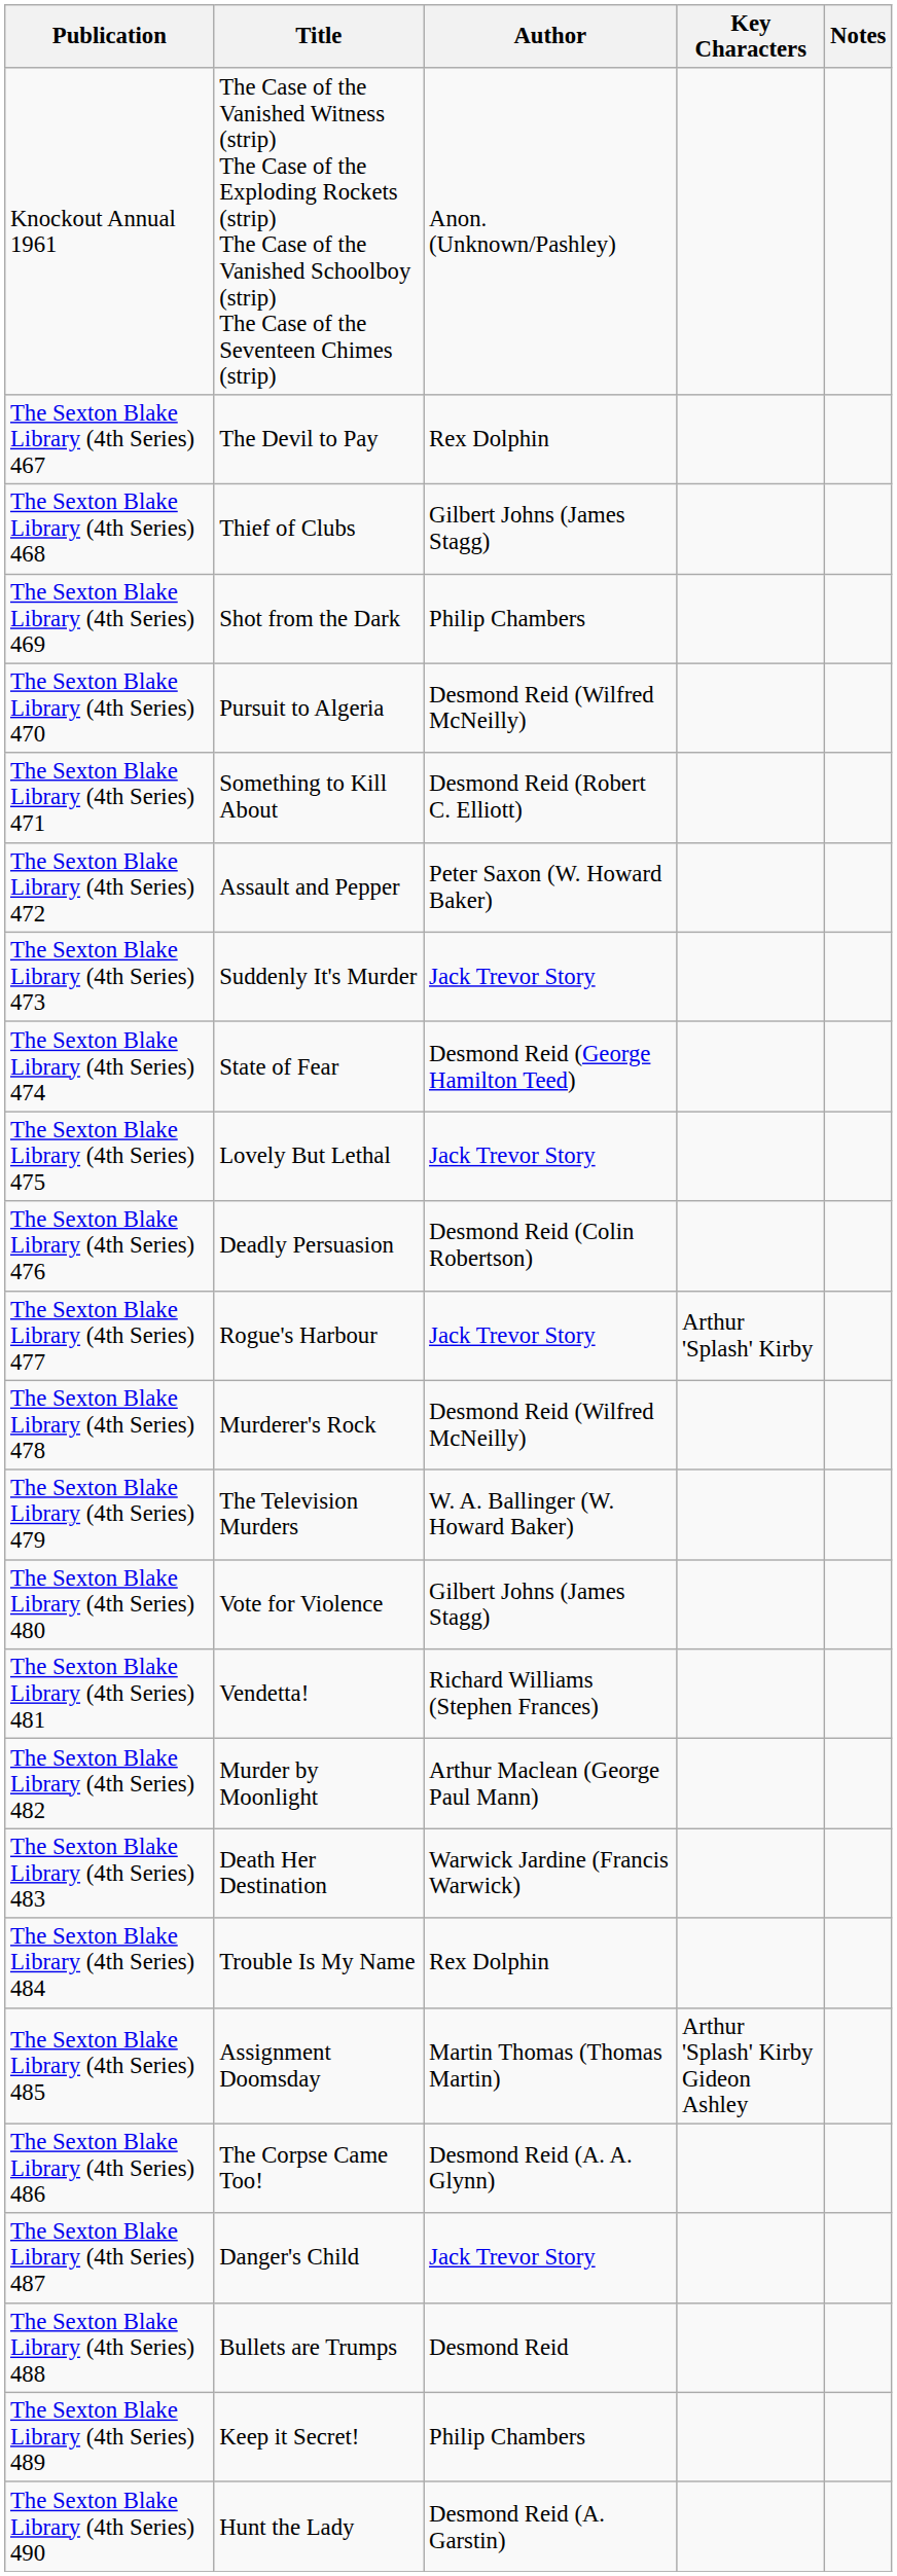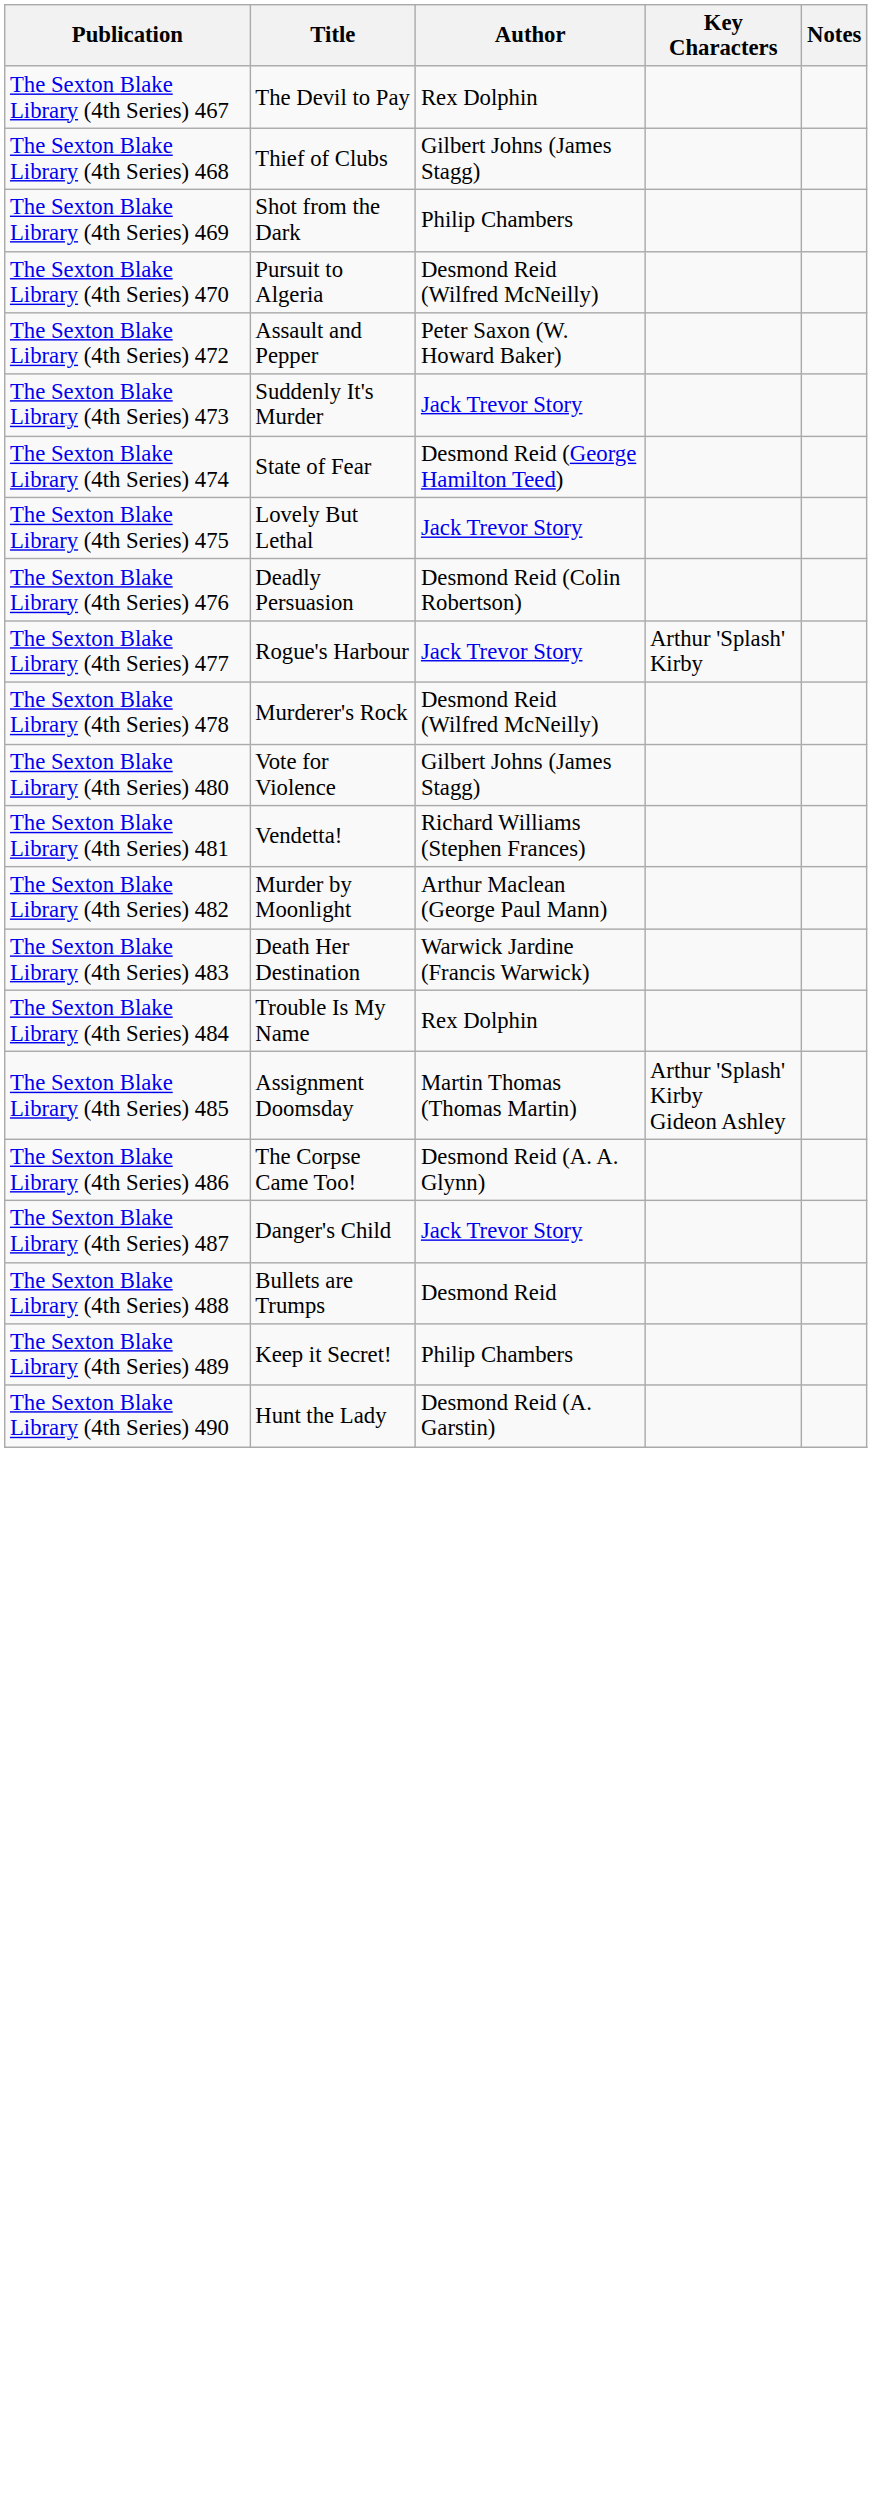 <table class="wikitable">
 <tr>
 <th>Publication</th>
 <th>Title</th>
 <th>Author</th>
 <th>Key Characters</th>
 <th>Notes</th>
-</tr>
-<tr>
-<td>Knockout Annual 1961</td>
-<td>The Case of the Vanished Witness (strip)<br>The Case of the Exploding Rockets (strip)<br>The Case of the Vanished Schoolboy (strip) <br>The Case of the Seventeen Chimes (strip)</td>
-<td>Anon. (Unknown/Pashley)</td>
-<td></td>
-<td></td>
 </tr>
 <tr>
 <td><a href='#'>The Sexton Blake Library</a> (4th Series) 467</td>
 <td>The Devil to Pay</td>
 <td>Rex Dolphin</td>
 <td></td>
 <td></td>
 </tr>
 <tr>
 <td><a href='#'>The Sexton Blake Library</a> (4th Series) 468</td>
 <td>Thief of Clubs</td>
 <td>Gilbert Johns (James Stagg)</td>
 <td></td>
 <td></td>
 </tr>
 <tr>
 <td><a href='#'>The Sexton Blake Library</a> (4th Series) 469</td>
 <td>Shot from the Dark</td>
 <td>Philip Chambers</td>
 <td></td>
 <td></td>
 </tr>
 <tr>
 <td><a href='#'>The Sexton Blake Library</a> (4th Series) 470</td>
 <td>Pursuit to Algeria</td>
 <td>Desmond Reid (Wilfred McNeilly)</td>
-<td></td>
-<td></td>
-</tr>
-<tr>
-<td><a href='#'>The Sexton Blake Library</a> (4th Series) 471</td>
-<td>Something to Kill About</td>
-<td>Desmond Reid (Robert C. Elliott)</td>
 <td></td>
 <td></td>
 </tr>
 <tr>
 <td><a href='#'>The Sexton Blake Library</a> (4th Series) 472</td>
 <td>Assault and Pepper</td>
 <td>Peter Saxon (W. Howard Baker)</td>
 <td></td>
 <td></td>
 </tr>
 <tr>
 <td><a href='#'>The Sexton Blake Library</a> (4th Series) 473</td>
 <td>Suddenly It's Murder</td>
 <td><a href='#'>Jack Trevor Story</a></td>
 <td></td>
 <td></td>
 </tr>
 <tr>
 <td><a href='#'>The Sexton Blake Library</a> (4th Series) 474</td>
 <td>State of Fear</td>
 <td>Desmond Reid (<a href='#'>George Hamilton Teed</a>)</td>
 <td></td>
 <td></td>
 </tr>
 <tr>
 <td><a href='#'>The Sexton Blake Library</a> (4th Series) 475</td>
 <td>Lovely But Lethal</td>
 <td><a href='#'>Jack Trevor Story</a></td>
 <td></td>
 <td></td>
 </tr>
 <tr>
 <td><a href='#'>The Sexton Blake Library</a> (4th Series) 476</td>
 <td>Deadly Persuasion</td>
 <td>Desmond Reid (Colin Robertson)</td>
 <td></td>
 <td></td>
 </tr>
 <tr>
 <td><a href='#'>The Sexton Blake Library</a> (4th Series) 477</td>
 <td>Rogue's Harbour</td>
 <td><a href='#'>Jack Trevor Story</a></td>
 <td>Arthur 'Splash' Kirby</td>
 <td></td>
 </tr>
 <tr>
 <td><a href='#'>The Sexton Blake Library</a> (4th Series) 478</td>
 <td>Murderer's Rock</td>
 <td>Desmond Reid (Wilfred McNeilly)</td>
-<td></td>
-<td></td>
-</tr>
-<tr>
-<td><a href='#'>The Sexton Blake Library</a> (4th Series) 479</td>
-<td>The Television Murders</td>
-<td>W. A. Ballinger (W. Howard Baker)</td>
 <td></td>
 <td></td>
 </tr>
 <tr>
 <td><a href='#'>The Sexton Blake Library</a> (4th Series) 480</td>
 <td>Vote for Violence</td>
 <td>Gilbert Johns (James Stagg)</td>
 <td></td>
 <td></td>
 </tr>
 <tr>
 <td><a href='#'>The Sexton Blake Library</a> (4th Series) 481</td>
 <td>Vendetta!</td>
 <td>Richard Williams (Stephen Frances)</td>
 <td></td>
 <td></td>
 </tr>
 <tr>
 <td><a href='#'>The Sexton Blake Library</a> (4th Series) 482</td>
 <td>Murder by Moonlight</td>
 <td>Arthur Maclean (George Paul Mann)</td>
 <td></td>
 <td></td>
 </tr>
 <tr>
 <td><a href='#'>The Sexton Blake Library</a> (4th Series) 483</td>
 <td>Death Her Destination</td>
 <td>Warwick Jardine (Francis Warwick)</td>
 <td></td>
 <td></td>
 </tr>
 <tr>
 <td><a href='#'>The Sexton Blake Library</a> (4th Series) 484</td>
 <td>Trouble Is My Name</td>
 <td>Rex Dolphin</td>
 <td></td>
 <td></td>
 </tr>
 <tr>
 <td><a href='#'>The Sexton Blake Library</a> (4th Series) 485</td>
 <td>Assignment Doomsday</td>
 <td>Martin Thomas (Thomas Martin)</td>
 <td>Arthur 'Splash' Kirby <br> Gideon Ashley</td>
 <td></td>
 </tr>
 <tr>
 <td><a href='#'>The Sexton Blake Library</a> (4th Series) 486</td>
 <td>The Corpse Came Too!</td>
 <td>Desmond Reid (A. A. Glynn)</td>
 <td></td>
 <td></td>
 </tr>
 <tr>
 <td><a href='#'>The Sexton Blake Library</a> (4th Series) 487</td>
 <td>Danger's Child</td>
 <td><a href='#'>Jack Trevor Story</a></td>
 <td></td>
 <td></td>
 </tr>
 <tr>
 <td><a href='#'>The Sexton Blake Library</a> (4th Series) 488</td>
 <td>Bullets are Trumps</td>
 <td>Desmond Reid</td>
 <td></td>
 <td></td>
 </tr>
 <tr>
 <td><a href='#'>The Sexton Blake Library</a> (4th Series) 489</td>
 <td>Keep it Secret!</td>
 <td>Philip Chambers</td>
 <td></td>
 <td></td>
 </tr>
 <tr>
 <td><a href='#'>The Sexton Blake Library</a> (4th Series) 490</td>
 <td>Hunt the Lady</td>
 <td>Desmond Reid (A. Garstin)</td>
 <td></td>
 <td></td>
 </tr>
 <tr>
 </tr>
 </table>
